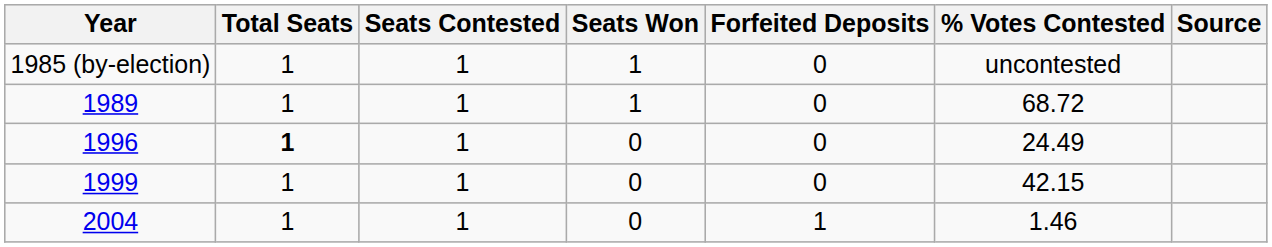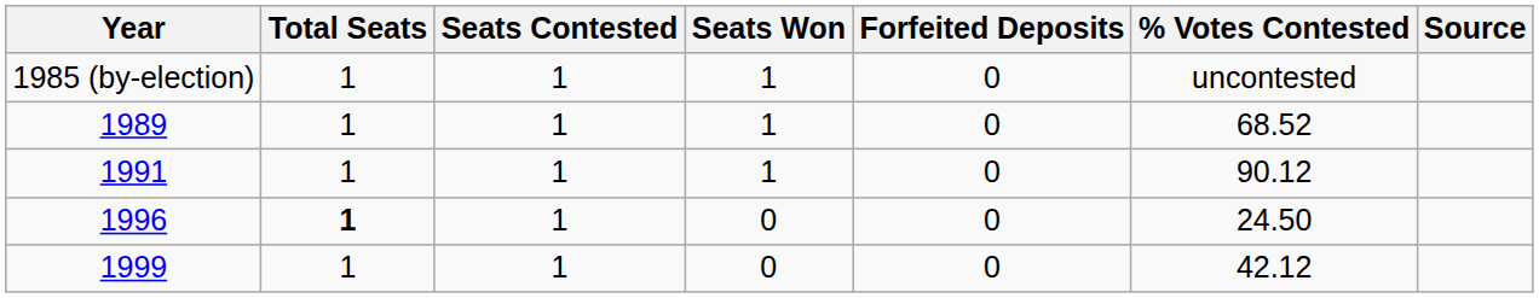 <table class="wikitable sortable" style="text-align:center;">
 <tr>
 <th>Year</th>
 <th>Total Seats</th>
 <th>Seats Contested</th>
 <th>Seats Won</th>
 <th>Forfeited Deposits</th>
 <th>% Votes Contested</th>
 <th>Source</th>
 </tr>
 <tr>
 <td>1985 (by-election)</td>
 <td>1</td>
 <td>1</td>
 <td>1</td>
 <td>0</td>
 <td>uncontested</td>
 <td></td>
 </tr>
 <tr>
 <td><a href='#'>1989</a></td>
 <td>1</td>
 <td>1</td>
 <td>1</td>
 <td>0</td>
-<td>68.72</td>
+<td>68.52</td>
+<td></td>
+</tr>
+<tr>
+<td><a href='#'>1991</a></td>
+<td>1</td>
+<td>1</td>
+<td>1</td>
+<td>0</td>
+<td>90.12</td>
 <td></td>
 </tr>
 <tr>
 <td><a href='#'>1996</a></td>
 <td><strong>1</strong></td>
 <td>1</td>
 <td>0</td>
 <td>0</td>
-<td>24.49</td>
+<td>24.50</td>
 <td></td>
 </tr>
 <tr>
 <td><a href='#'>1999</a></td>
 <td>1</td>
 <td>1</td>
 <td>0</td>
 <td>0</td>
-<td>42.15</td>
-<td></td>
-</tr>
-<tr>
-<td><a href='#'>2004</a></td>
-<td>1</td>
-<td>1</td>
-<td>0</td>
-<td>1</td>
-<td>1.46</td>
+<td>42.12</td>
 <td></td>
 </tr>
 </table>
